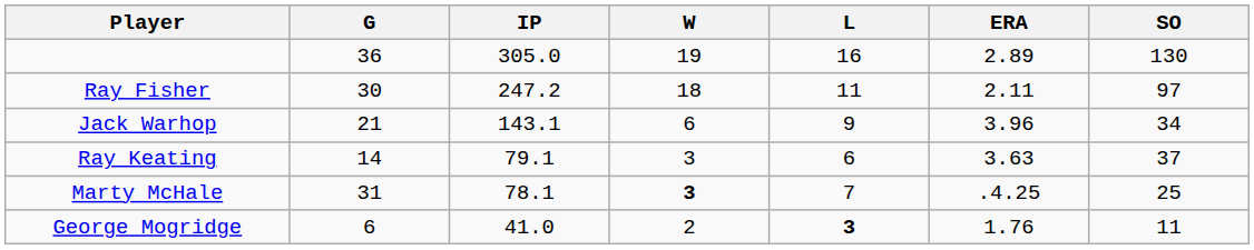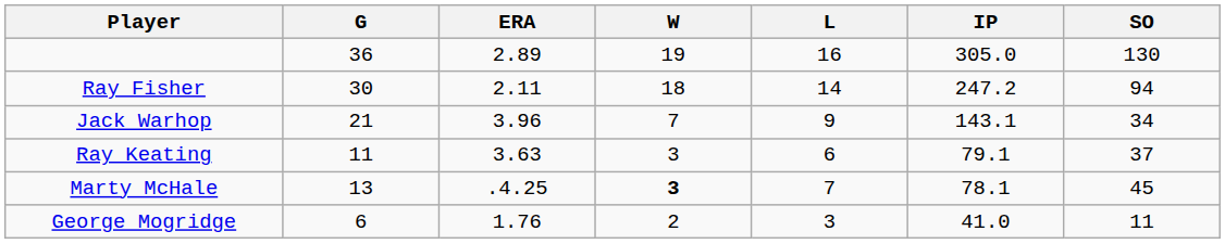 <table class="wikitable sortable">
 <tr>
 <th bgcolor="#DDDDFF" width="16%">Player</th>
 <th bgcolor="#DDDDFF" width="9%">G</th>
-<th bgcolor="#DDDDFF" width="9%">IP</th>
+<th bgcolor="#DDDDFF" width="9%">ERA</th>
 <th bgcolor="#DDDDFF" width="9%">W</th>
 <th bgcolor="#DDDDFF" width="9%">L</th>
-<th bgcolor="#DDDDFF" width="9%">ERA</th>
+<th bgcolor="#DDDDFF" width="9%">IP</th>
 <th bgcolor="#DDDDFF" width="9%">SO</th>
 </tr>
 <tr align="center">
 <td></td>
 <td>36</td>
-<td>305.0</td>
+<td>2.89</td>
 <td>19</td>
 <td>16</td>
-<td>2.89</td>
+<td>305.0</td>
 <td>130</td>
 </tr>
 <tr align="center">
 <td><a href='#'>Ray Fisher</a></td>
 <td>30</td>
+<td>2.11</td>
+<td>18</td>
+<td>14</td>
 <td>247.2</td>
-<td>18</td>
-<td>11</td>
-<td>2.11</td>
-<td>97</td>
+<td>94</td>
 </tr>
 <tr align=center>
 <td><a href='#'>Jack Warhop</a></td>
 <td>21</td>
+<td>3.96</td>
+<td>7</td>
+<td>9</td>
 <td>143.1</td>
-<td>6</td>
-<td>9</td>
-<td>3.96</td>
 <td>34</td>
 </tr>
 <tr align=center>
 <td><a href='#'>Ray Keating</a></td>
-<td>14</td>
-<td>79.1</td>
+<td>11</td>
+<td>3.63</td>
 <td>3</td>
 <td>6</td>
-<td>3.63</td>
+<td>79.1</td>
 <td>37</td>
 </tr>
 <tr align=center>
 <td><a href='#'>Marty McHale</a></td>
-<td>31</td>
-<td>78.1</td>
+<td>13</td>
+<td>.4.25</td>
 <td><strong>3</strong></td>
 <td>7</td>
-<td>.4.25</td>
-<td>25</td>
+<td>78.1</td>
+<td>45</td>
 </tr>
 <tr align=center>
 <td><a href='#'>George Mogridge</a></td>
 <td>6</td>
+<td>1.76</td>
+<td>2</td>
+<td>3</td>
 <td>41.0</td>
-<td>2</td>
-<td><strong>3</strong></td>
-<td>1.76</td>
 <td>11</td>
 </tr>
 </table>
